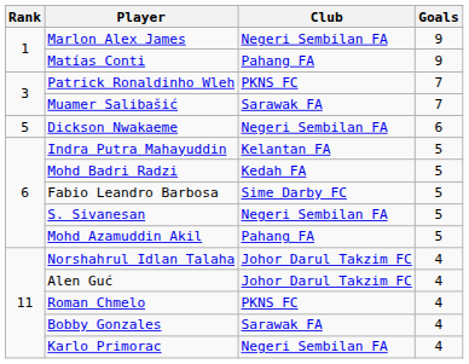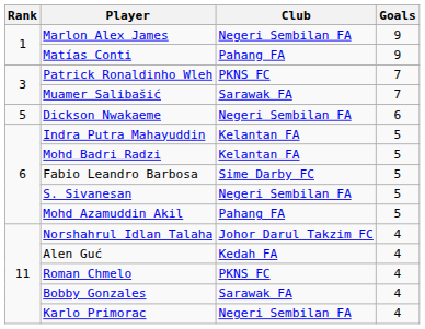 <table class="wikitable" style="text-align:center">
 <tr>
 <th>Rank</th>
 <th>Player</th>
 <th>Club</th>
 <th>Goals</th>
 </tr>
 <tr>
 <td rowspan="2">1</td>
 <td align="left"> <a href='#'>Marlon Alex James</a></td>
 <td align="left"> <a href='#'>Negeri Sembilan FA</a></td>
 <td>9</td>
 </tr>
 <tr>
 <td align="left"> <a href='#'>Matías Conti</a></td>
 <td align="left"> <a href='#'>Pahang FA</a></td>
 <td>9</td>
 </tr>
 <tr>
 <td rowspan="2">3</td>
 <td align="left"> <a href='#'>Patrick Ronaldinho Wleh</a></td>
 <td align="left"> <a href='#'>PKNS FC</a></td>
 <td>7</td>
 </tr>
 <tr>
 <td align="left"> <a href='#'>Muamer Salibašić</a></td>
 <td align="left"> <a href='#'>Sarawak FA</a></td>
 <td>7</td>
 </tr>
 <tr>
 <td rowspan="1">5</td>
 <td align="left"> <a href='#'>Dickson Nwakaeme</a></td>
 <td align="left"> <a href='#'>Negeri Sembilan FA</a></td>
 <td>6</td>
 </tr>
 <tr>
 <td rowspan="5">6</td>
 <td align="left"> <a href='#'>Indra Putra Mahayuddin</a></td>
 <td align="left"> <a href='#'>Kelantan FA</a></td>
 <td>5</td>
 </tr>
 <tr>
 <td align="left"> <a href='#'>Mohd Badri Radzi</a></td>
-<td align="left"> <a href='#'>Kedah FA</a></td>
+<td align="left"> <a href='#'>Kelantan FA</a></td>
 <td>5</td>
 </tr>
 <tr>
 <td align="left"> Fabio Leandro Barbosa</td>
 <td align="left"> <a href='#'>Sime Darby FC</a></td>
 <td>5</td>
 </tr>
 <tr>
 <td align="left"> <a href='#'>S. Sivanesan</a></td>
 <td align="left"> <a href='#'>Negeri Sembilan FA</a></td>
 <td>5</td>
 </tr>
 <tr>
 <td align="left"> <a href='#'>Mohd Azamuddin Akil</a></td>
 <td align="left"> <a href='#'>Pahang FA</a></td>
 <td>5</td>
 </tr>
 <tr>
 <td rowspan="5">11</td>
 <td align="left"> <a href='#'>Norshahrul Idlan Talaha</a></td>
 <td align="left"> <a href='#'>Johor Darul Takzim FC</a></td>
 <td>4</td>
 </tr>
 <tr>
 <td align="left"> Alen Guć</td>
-<td align="left"> <a href='#'>Johor Darul Takzim FC</a></td>
+<td align="left"> <a href='#'>Kedah FA</a></td>
 <td>4</td>
 </tr>
 <tr>
 <td align="left"> <a href='#'>Roman Chmelo</a></td>
 <td align="left"> <a href='#'>PKNS FC</a></td>
 <td>4</td>
 </tr>
 <tr>
 <td align="left"> <a href='#'>Bobby Gonzales</a></td>
 <td align="left"> <a href='#'>Sarawak FA</a></td>
 <td>4</td>
 </tr>
 <tr>
 <td align="left"> <a href='#'>Karlo Primorac</a></td>
 <td align="left"> <a href='#'>Negeri Sembilan FA</a></td>
 <td>4</td>
 </tr>
 </table>
